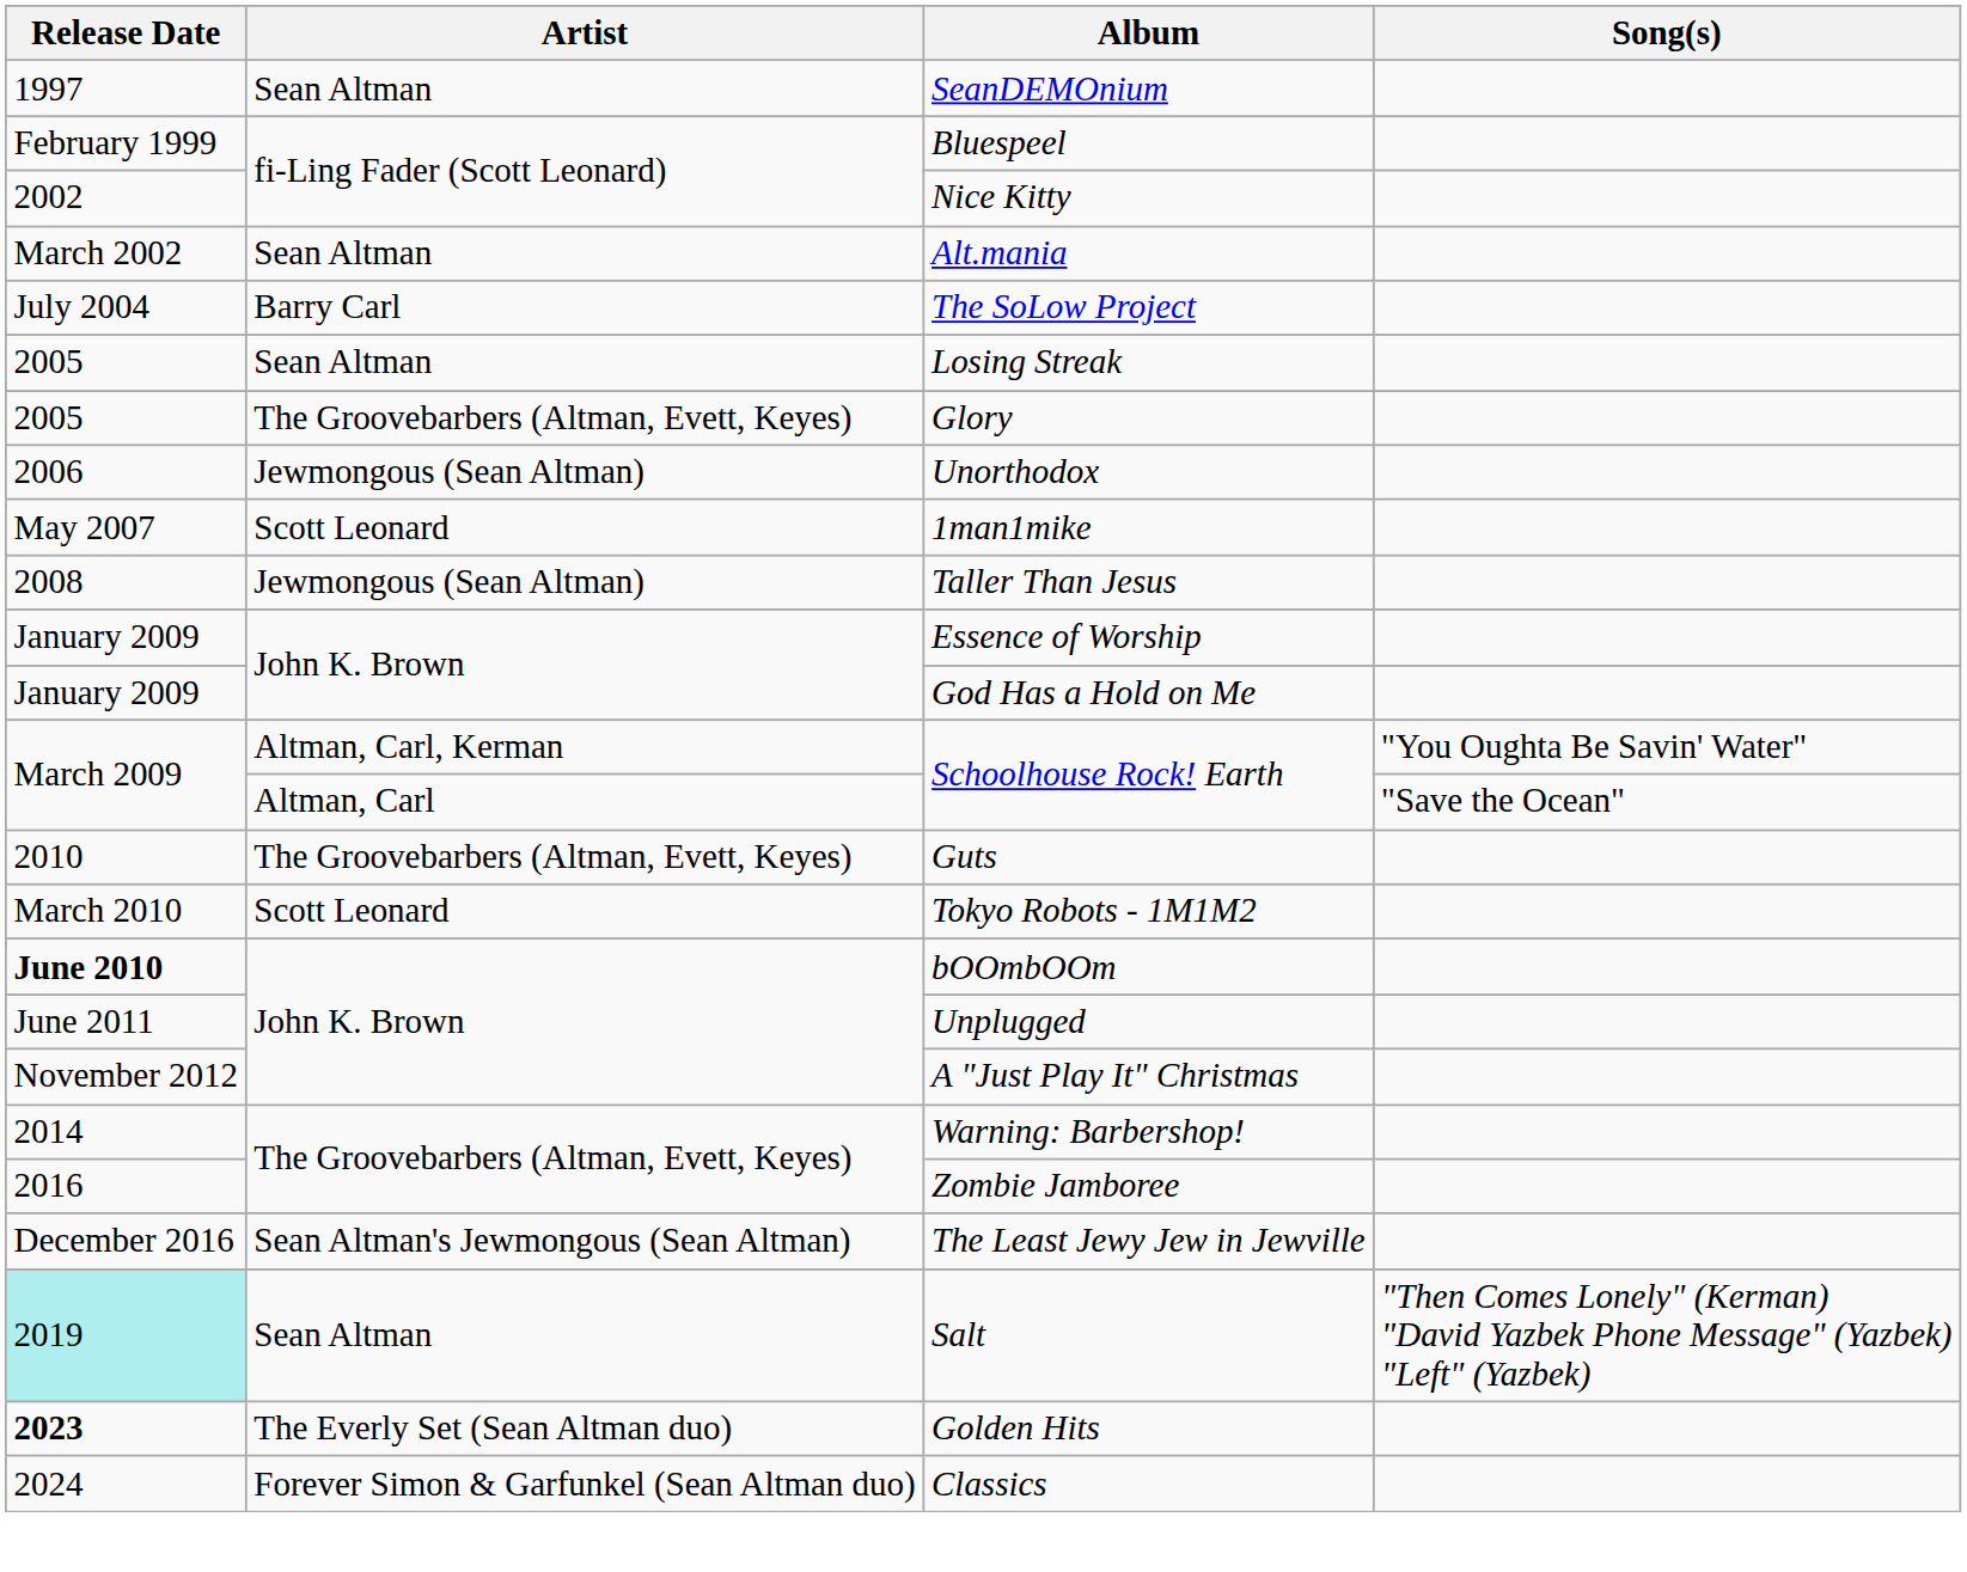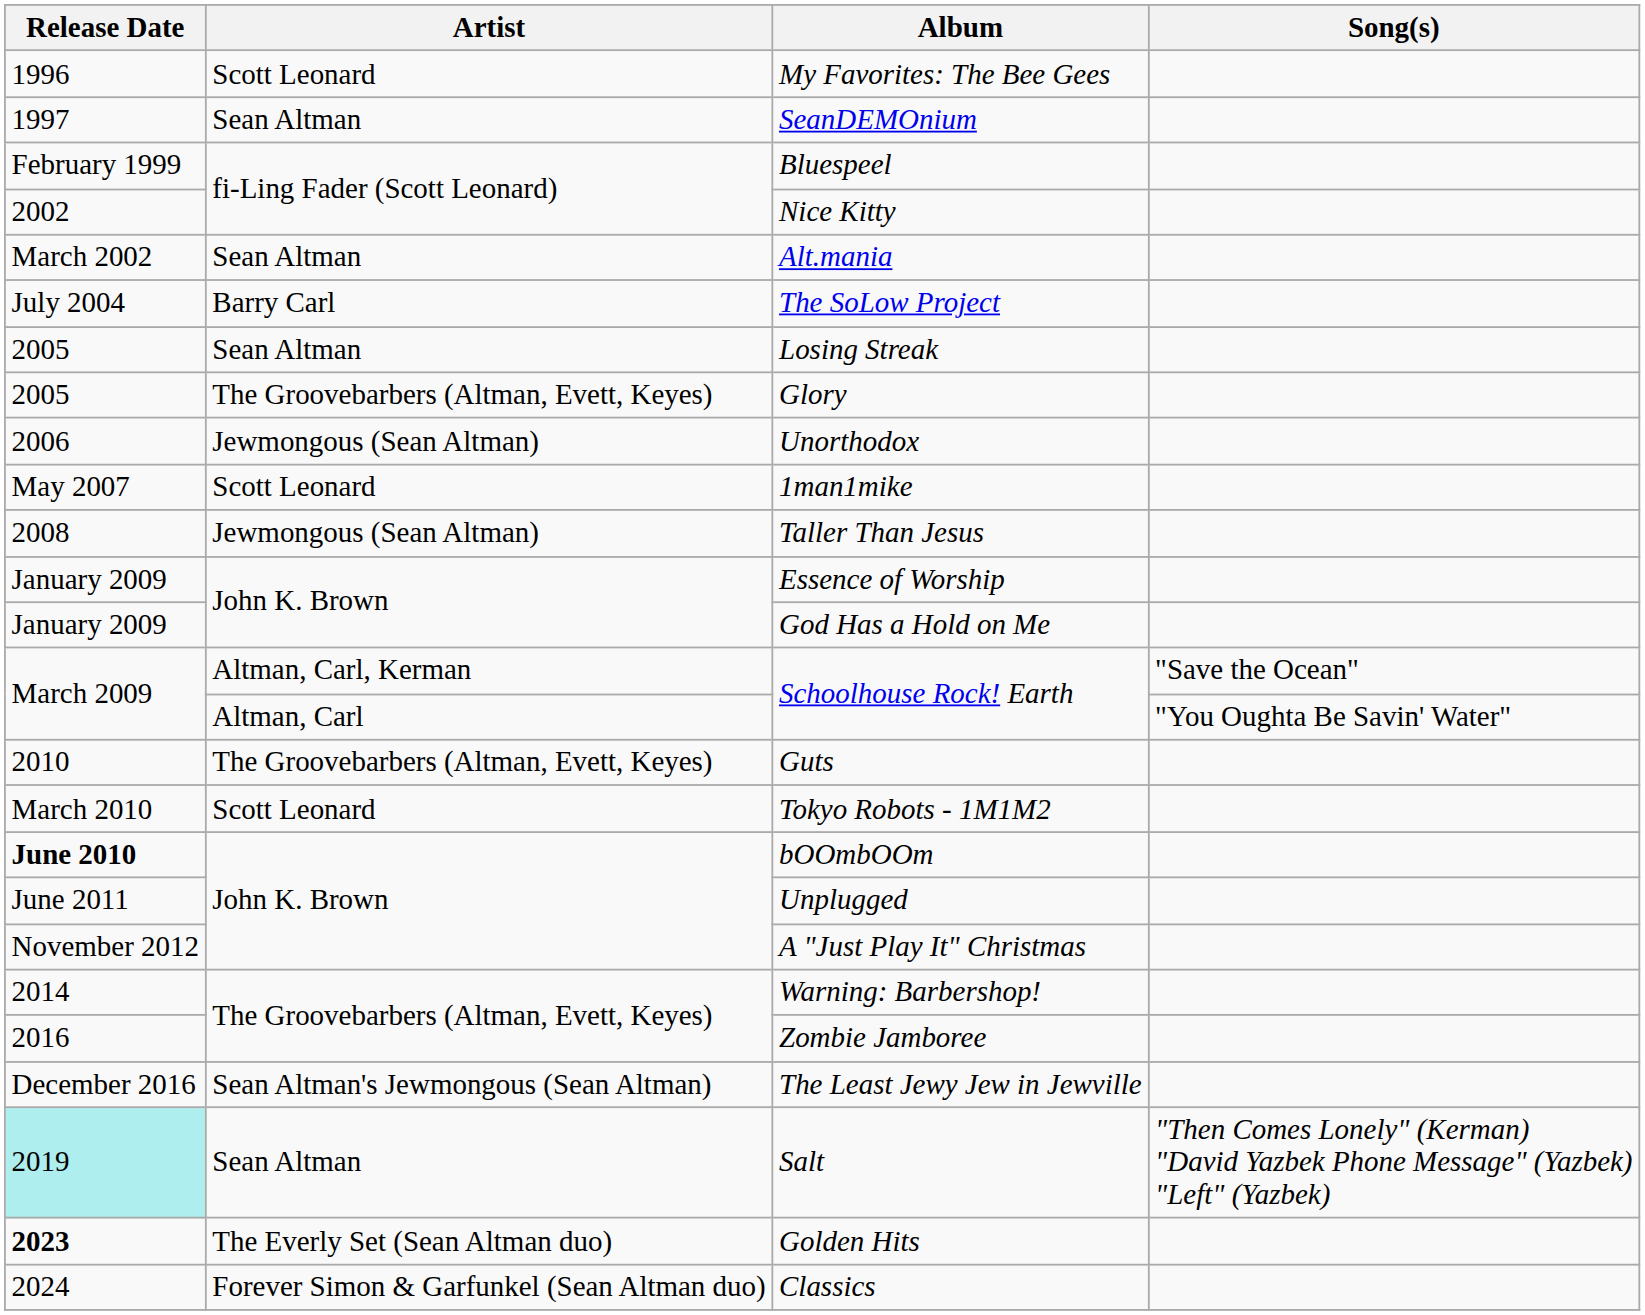 <table class="wikitable">
 <tr>
 <th>Release Date</th>
 <th>Artist</th>
 <th>Album</th>
 <th>Song(s)</th>
+</tr>
+<tr>
+<td>1996</td>
+<td>Scott Leonard</td>
+<td><em>My Favorites: The Bee Gees</em></td>
+<td></td>
 </tr>
 <tr>
 <td>1997</td>
 <td>Sean Altman</td>
 <td><em><a href='#'>SeanDEMOnium</a></em></td>
 <td></td>
 </tr>
 <tr>
 <td>February 1999</td>
 <td rowspan="2">fi-Ling Fader (Scott Leonard)</td>
 <td><em>Bluespeel</em></td>
 <td></td>
 </tr>
 <tr>
 <td>2002</td>
 <td><em>Nice Kitty</em></td>
 <td></td>
 </tr>
 <tr>
 <td>March 2002</td>
 <td>Sean Altman</td>
 <td><em><a href='#'>Alt.mania</a></em></td>
 <td></td>
 </tr>
 <tr>
 <td>July 2004</td>
 <td>Barry Carl</td>
 <td><em><a href='#'>The SoLow Project</a></em></td>
 <td></td>
 </tr>
 <tr>
 <td>2005</td>
 <td>Sean Altman</td>
 <td><em>Losing Streak</em></td>
 <td></td>
 </tr>
 <tr>
 <td>2005</td>
 <td>The Groovebarbers (Altman, Evett, Keyes)</td>
 <td><em>Glory</em></td>
 <td></td>
 </tr>
 <tr>
 <td>2006</td>
 <td>Jewmongous (Sean Altman)</td>
 <td><em>Unorthodox</em></td>
 <td></td>
 </tr>
 <tr>
 <td>May 2007</td>
 <td>Scott Leonard</td>
 <td><em>1man1mike</em></td>
 <td></td>
 </tr>
 <tr>
 <td>2008</td>
 <td>Jewmongous (Sean Altman)</td>
 <td><em>Taller Than Jesus</em></td>
 <td></td>
 </tr>
 <tr>
 <td>January 2009</td>
 <td rowspan="2">John K. Brown</td>
 <td><em>Essence of Worship</em></td>
 <td></td>
 </tr>
 <tr>
 <td>January 2009</td>
 <td><em>God Has a Hold on Me</em></td>
 <td></td>
 </tr>
 <tr>
 <td rowspan="2">March 2009</td>
 <td>Altman, Carl, Kerman</td>
 <td rowspan="2"><em><a href='#'>Schoolhouse Rock!</a> Earth</em></td>
-<td>"You Oughta Be Savin' Water"</td>
+<td>"Save the Ocean"</td>
 </tr>
 <tr>
 <td>Altman, Carl</td>
-<td>"Save the Ocean"</td>
+<td>"You Oughta Be Savin' Water"</td>
 </tr>
 <tr>
 <td>2010</td>
 <td>The Groovebarbers (Altman, Evett, Keyes)</td>
 <td><em>Guts</em></td>
 <td></td>
 </tr>
 <tr>
 <td>March 2010</td>
 <td>Scott Leonard</td>
 <td><em>Tokyo Robots - 1M1M2</em></td>
 <td></td>
 </tr>
 <tr>
 <td><strong>June 2010</strong></td>
 <td rowspan="3">John K. Brown</td>
 <td><em>bOOmbOOm</em></td>
 <td></td>
 </tr>
 <tr>
 <td>June 2011</td>
 <td><em>Unplugged</em></td>
 <td></td>
 </tr>
 <tr>
 <td>November 2012</td>
 <td><em>A "Just Play It" Christmas</em></td>
 <td></td>
 </tr>
 <tr>
 <td>2014</td>
 <td rowspan="2">The Groovebarbers (Altman, Evett, Keyes)</td>
 <td><em>Warning: Barbershop!</em></td>
 <td></td>
 </tr>
 <tr>
 <td>2016</td>
 <td><em>Zombie Jamboree</em></td>
 <td></td>
 </tr>
 <tr>
 <td>December 2016</td>
 <td>Sean Altman's Jewmongous (Sean Altman)</td>
 <td><em>The Least Jewy Jew in Jewville</em></td>
 </tr>
 <tr>
 <td style="background: paleturquoise;">2019</td>
 <td>Sean Altman</td>
 <td><em>Salt</em></td>
 <td><em>"Then Comes Lonely" (Kerman)</em><br><em>"David Yazbek Phone Message" (Yazbek)</em><br><em>"Left" (Yazbek)</em></td>
 </tr>
 <tr>
 <td><strong>2023</strong></td>
 <td>The Everly Set (Sean Altman duo)</td>
 <td><em>Golden Hits</em></td>
 <td></td>
 </tr>
 <tr>
 <td>2024</td>
 <td>Forever Simon & Garfunkel (Sean Altman duo)</td>
 <td><em>Classics</em></td>
 <td></td>
 </tr>
 </table>
